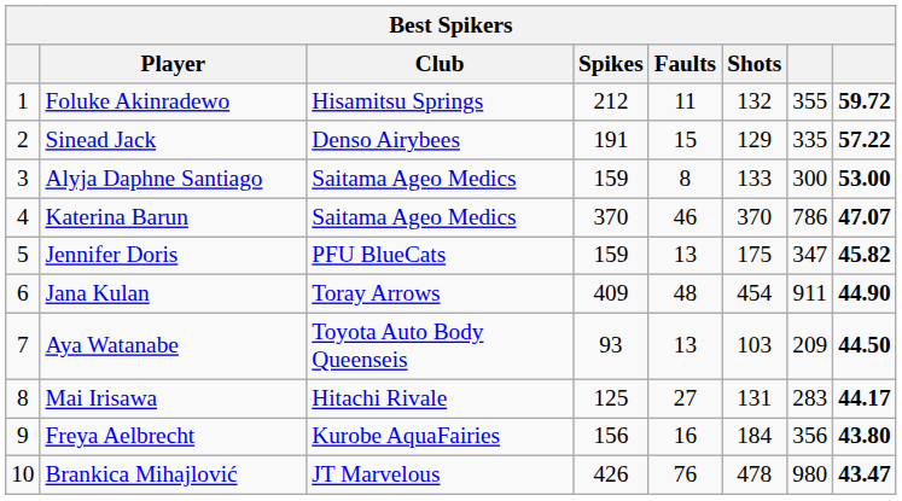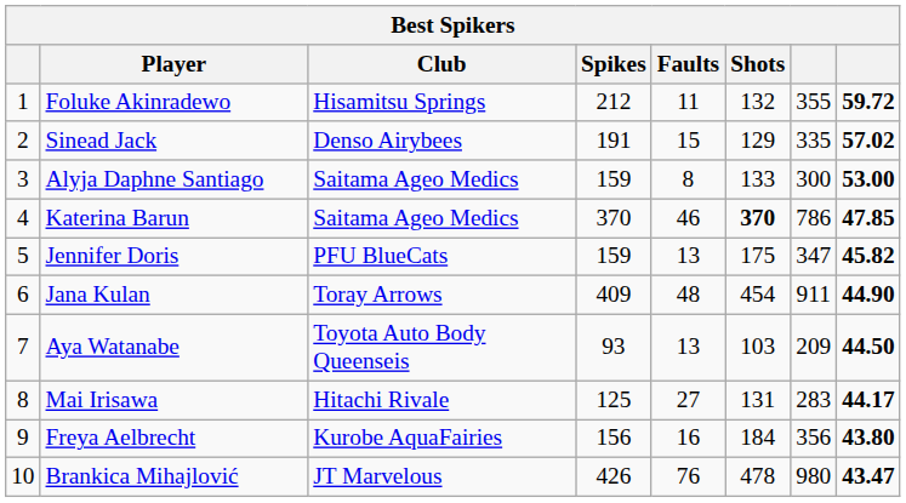 <table class="wikitable sortable" style=font-size:90%>
 <tr>
 <th colspan=8>Best Spikers</th>
 </tr>
 <tr>
 <th></th>
 <th width=158>Player</th>
 <th width=158>Club</th>
 <th width=20>Spikes</th>
 <th width=20>Faults</th>
 <th width=20>Shots</th>
 <th width=20></th>
 <th width=20></th>
 </tr>
 <tr>
 <td align=center>1</td>
 <td> <a href='#'>Foluke Akinradewo</a></td>
 <td><a href='#'>Hisamitsu Springs</a></td>
 <td align=center>212</td>
 <td align=center>11</td>
 <td align=center>132</td>
 <td align=center>355</td>
 <td align=center><strong>59.72</strong></td>
 </tr>
 <tr>
 <td align=center>2</td>
 <td> <a href='#'>Sinead Jack</a></td>
 <td><a href='#'>Denso Airybees</a></td>
 <td align=center>191</td>
 <td align=center>15</td>
 <td align=center>129</td>
 <td align=center>335</td>
-<td align=center><strong>57.22</strong></td>
+<td align=center><strong>57.02</strong></td>
 </tr>
 <tr>
 <td align=center>3</td>
 <td> <a href='#'>Alyja Daphne Santiago</a></td>
 <td><a href='#'>Saitama Ageo Medics</a></td>
 <td align=center>159</td>
 <td align=center>8</td>
 <td align=center>133</td>
 <td align=center>300</td>
 <td align=center><strong>53.00</strong></td>
 </tr>
 <tr>
 <td align=center>4</td>
 <td> <a href='#'>Katerina Barun</a></td>
 <td><a href='#'>Saitama Ageo Medics</a></td>
 <td align=center>370</td>
 <td align=center>46</td>
-<td align=center>370</td>
+<td align=center><strong>370</strong></td>
 <td align=center>786</td>
-<td align=center><strong>47.07</strong></td>
+<td align=center><strong>47.85</strong></td>
 </tr>
 <tr>
 <td align=center>5</td>
 <td> <a href='#'>Jennifer Doris</a></td>
 <td><a href='#'>PFU BlueCats</a></td>
 <td align=center>159</td>
 <td align=center>13</td>
 <td align=center>175</td>
 <td align=center>347</td>
 <td align=center><strong>45.82</strong></td>
 </tr>
 <tr>
 <td align=center>6</td>
 <td> <a href='#'>Jana Kulan</a></td>
 <td><a href='#'>Toray Arrows</a></td>
 <td align=center>409</td>
 <td align=center>48</td>
 <td align=center>454</td>
 <td align=center>911</td>
 <td align=center><strong>44.90</strong></td>
 </tr>
 <tr>
 <td align=center>7</td>
 <td> <a href='#'>Aya Watanabe</a></td>
 <td><a href='#'>Toyota Auto Body Queenseis</a></td>
 <td align=center>93</td>
 <td align=center>13</td>
 <td align=center>103</td>
 <td align=center>209</td>
 <td align=center><strong>44.50</strong></td>
 </tr>
 <tr>
 <td align=center>8</td>
 <td> <a href='#'>Mai Irisawa</a></td>
 <td><a href='#'>Hitachi Rivale</a></td>
 <td align=center>125</td>
 <td align=center>27</td>
 <td align=center>131</td>
 <td align=center>283</td>
 <td align=center><strong>44.17</strong></td>
 </tr>
 <tr>
 <td align=center>9</td>
 <td> <a href='#'>Freya Aelbrecht</a></td>
 <td><a href='#'>Kurobe AquaFairies</a></td>
 <td align=center>156</td>
 <td align=center>16</td>
 <td align=center>184</td>
 <td align=center>356</td>
 <td align=center><strong>43.80</strong></td>
 </tr>
 <tr>
 <td align=center>10</td>
 <td> <a href='#'>Brankica Mihajlović</a></td>
 <td><a href='#'>JT Marvelous</a></td>
 <td align=center>426</td>
 <td align=center>76</td>
 <td align=center>478</td>
 <td align=center>980</td>
 <td align=center><strong>43.47</strong></td>
 </tr>
 </table>
